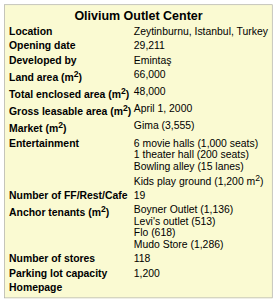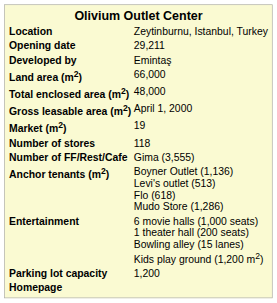 <table class="infobox" style=" float: right; margin-left: 1em; margin-top: 1em; width: 40 em; background: #FAFAD2">
 <tr>
 <th colspan="2" style="  text-align: center; font-size: larger;">Olivium Outlet Center<br></th>
 </tr>
 <tr>
 <td><strong>Location</strong></td>
 <td>Zeytinburnu, Istanbul, Turkey</td>
 </tr>
 <tr>
 <td><strong>Opening date</strong></td>
 <td>29,211</td>
 </tr>
 <tr>
 <td><strong>Developed by</strong></td>
 <td>Emintaş</td>
 </tr>
 <tr>
 <td><strong>Land area (m<sup>2</sup>)</strong></td>
 <td>66,000</td>
 </tr>
 <tr>
 <td><strong>Total enclosed area (m<sup>2</sup>)</strong></td>
 <td>48,000</td>
 </tr>
 <tr>
 <td><strong>Gross leasable area (m<sup>2</sup>)</strong></td>
 <td>April 1, 2000</td>
 </tr>
 <tr>
 <td><strong>Market (m<sup>2</sup>)</strong></td>
-<td>Gima (3,555)</td>
+<td>19</td>
 </tr>
 <tr>
-<td><strong>Entertainment</strong></td>
-<td>6 movie halls (1,000 seats) <br> 1 theater hall (200 seats) <br> Bowling alley (15 lanes) <br> Kids play ground (1,200 m<sup>2</sup>)</td>
+<td><strong>Number of stores</strong></td>
+<td>118</td>
 </tr>
 <tr>
 <td><strong>Number of FF/Rest/Cafe</strong></td>
-<td>19</td>
+<td>Gima (3,555)</td>
 </tr>
 <tr>
 <td><strong>Anchor tenants (m<sup>2</sup>)</strong></td>
 <td>Boyner Outlet (1,136) <br> Levi's outlet (513)<br> Flo (618) <br> Mudo Store (1,286)</td>
 </tr>
 <tr>
-<td><strong>Number of stores</strong></td>
-<td>118</td>
+<td><strong>Entertainment</strong></td>
+<td>6 movie halls (1,000 seats) <br> 1 theater hall (200 seats) <br> Bowling alley (15 lanes) <br> Kids play ground (1,200 m<sup>2</sup>)</td>
 </tr>
 <tr>
 <td><strong>Parking lot capacity</strong></td>
 <td>1,200</td>
 </tr>
 <tr>
 <td><strong>Homepage</strong></td>
 <td></td>
 </tr>
 </table>
